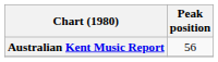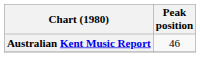 <table class="wikitable sortable plainrowheaders">
 <tr>
 <th>Chart (1980)</th>
 <th>Peak<br>position</th>
 </tr>
 <tr>
 <th scope="row">Australian <a href='#'>Kent Music Report</a></th>
-<td style="text-align:center;">56</td>
+<td style="text-align:center;">46</td>
 </tr>
 <tr>
 </tr>
 </table>
